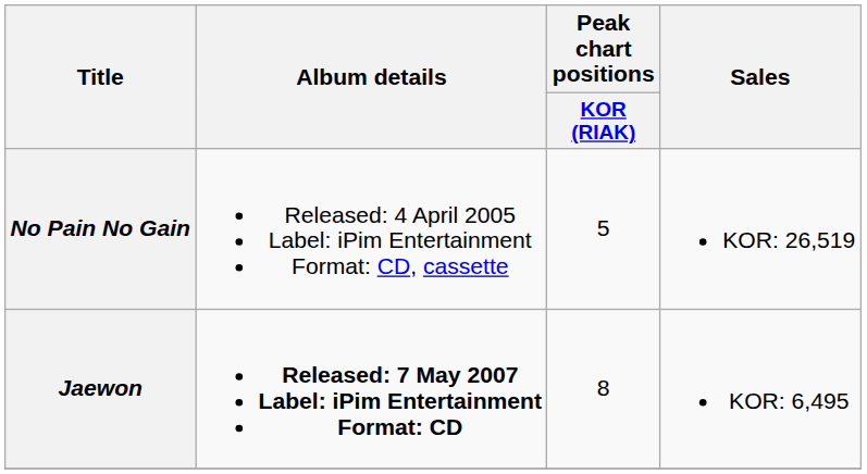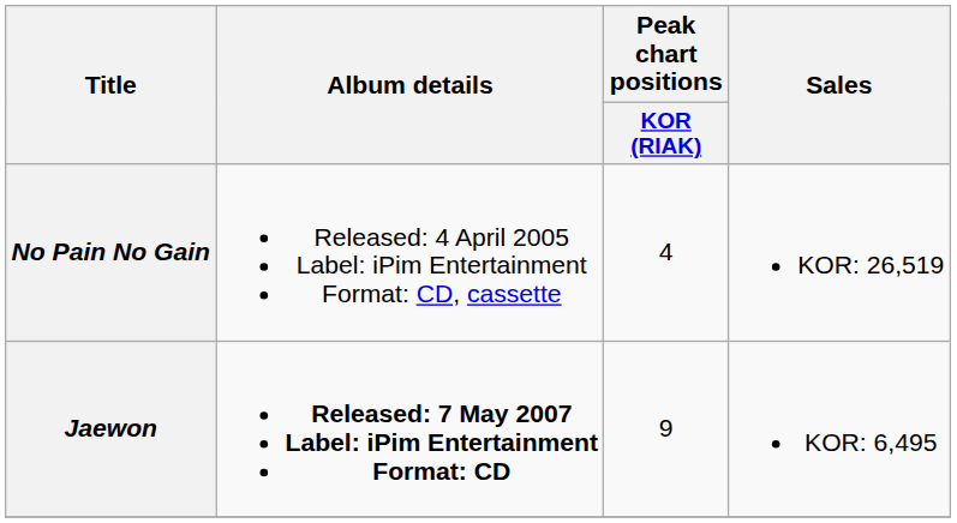 <table class="wikitable plainrowheaders" style="text-align:center;">
 <tr>
 <th scope="col" rowspan="2">Title</th>
 <th scope="col" rowspan="2">Album details</th>
 <th scope="col">Peak chart positions</th>
 <th scope="col" rowspan="2">Sales</th>
 </tr>
 <tr>
 <th scope="col" style="width:2.5em;font-size:90%;"><a href='#'>KOR<br>(RIAK)</a><br></th>
 </tr>
 <tr>
 <th scope="row"><em>No Pain No Gain</em></th>
 <td><br><ul><li>Released: 4 April 2005</li><li>Label: iPim Entertainment</li><li>Format: <a href='#'>CD</a>, <a href='#'>cassette</a></li></ul></td>
-<td>5</td>
+<td>4</td>
 <td><br><ul><li>KOR: 26,519</li></ul></td>
 </tr>
 <tr>
 <th scope="row"><em>Jaewon</em></th>
 <td><strong><br><ul><li>Released: 7 May 2007</li><li>Label: iPim Entertainment</li><li>Format: CD</li></ul></strong></td>
-<td>8</td>
+<td>9</td>
 <td><br><ul><li>KOR: 6,495</li></ul></td>
 </tr>
 <tr>
 </tr>
 </table>
